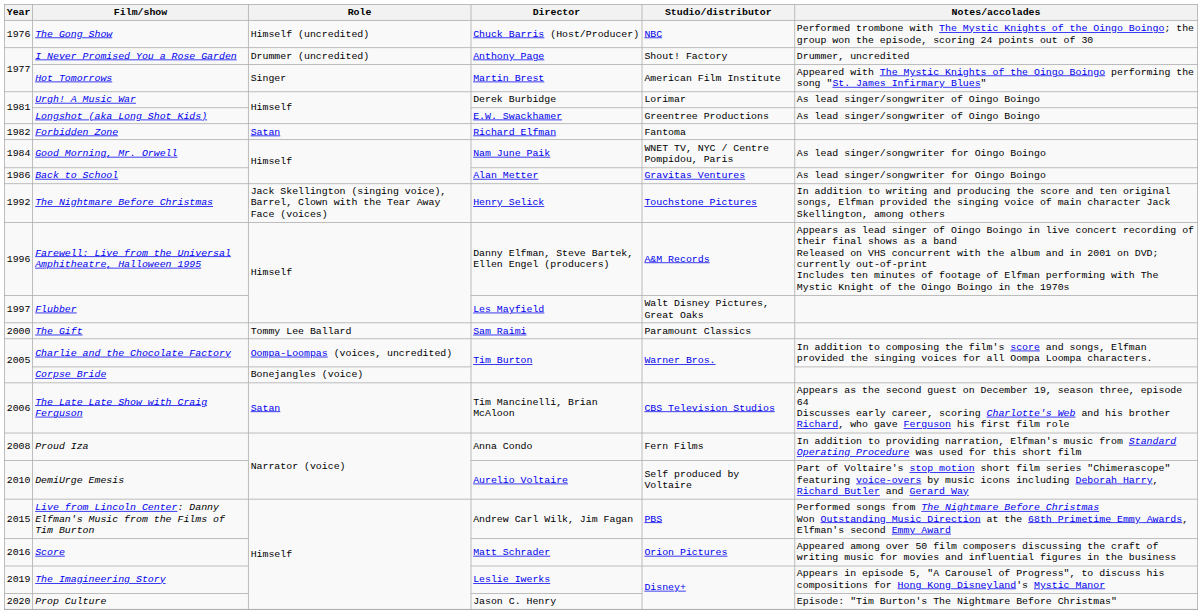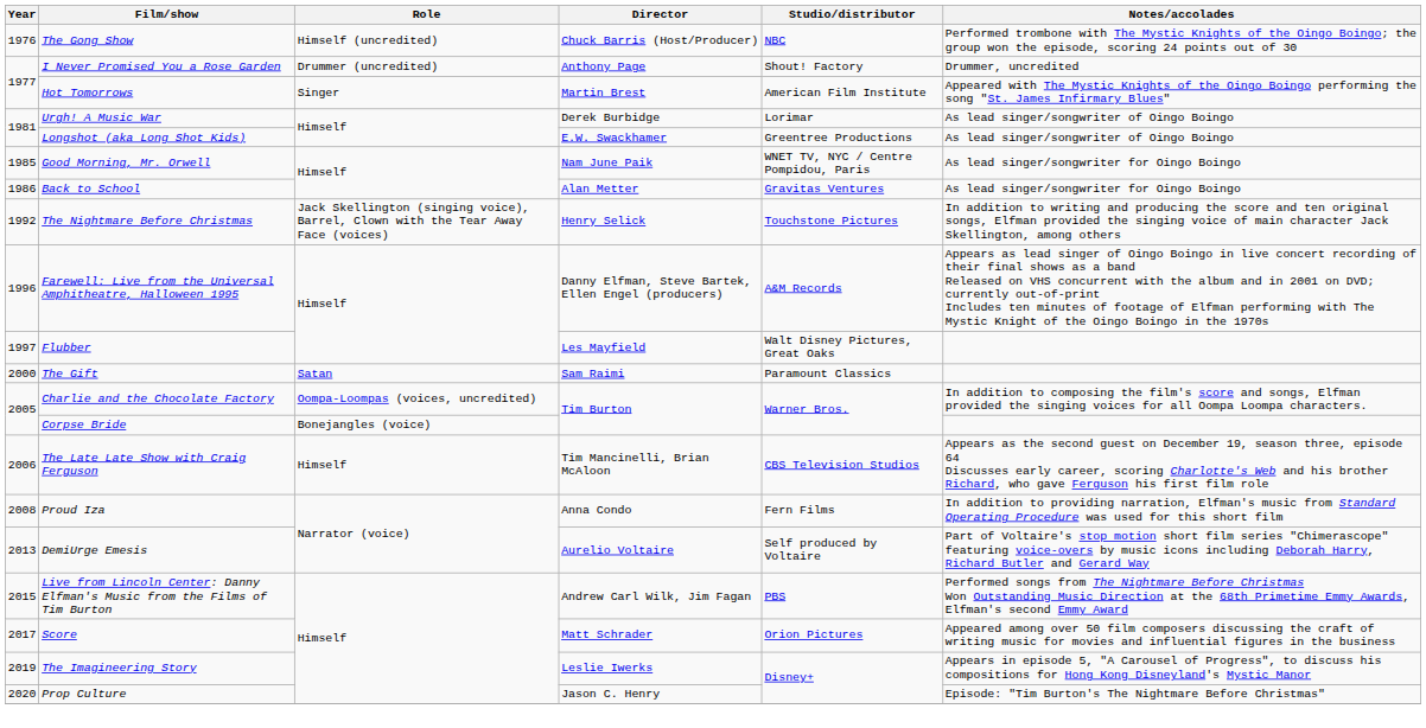 <table class="wikitable">
 <tr>
 <th>Year</th>
 <th>Film/show</th>
 <th>Role</th>
 <th>Director</th>
 <th>Studio/distributor</th>
 <th>Notes/accolades</th>
 </tr>
 <tr>
 <td>1976</td>
 <td><em><a href='#'>The Gong Show</a></em></td>
 <td>Himself (uncredited)</td>
 <td><a href='#'>Chuck Barris</a> (Host/Producer)</td>
 <td><a href='#'>NBC</a></td>
 <td>Performed trombone with <a href='#'>The Mystic Knights of the Oingo Boingo</a>; the group won the episode, scoring 24 points out of 30</td>
 </tr>
 <tr>
 <td rowspan="2">1977</td>
 <td><em><a href='#'>I Never Promised You a Rose Garden</a></em></td>
 <td>Drummer (uncredited)</td>
 <td><a href='#'>Anthony Page</a></td>
 <td>Shout! Factory</td>
 <td>Drummer, uncredited</td>
 </tr>
 <tr>
 <td><em><a href='#'>Hot Tomorrows</a></em></td>
 <td>Singer</td>
 <td><a href='#'>Martin Brest</a></td>
 <td>American Film Institute</td>
 <td>Appeared with <a href='#'>The Mystic Knights of the Oingo Boingo</a> performing the song "<a href='#'>St. James Infirmary Blues</a>"</td>
 </tr>
 <tr>
 <td rowspan="2">1981</td>
 <td><em><a href='#'>Urgh! A Music War</a></em></td>
 <td rowspan="2">Himself</td>
 <td>Derek Burbidge</td>
 <td>Lorimar</td>
 <td>As lead singer/songwriter of Oingo Boingo</td>
 </tr>
 <tr>
 <td><em><a href='#'>Longshot (aka Long Shot Kids)</a></em></td>
 <td><a href='#'>E.W. Swackhamer</a></td>
 <td>Greentree Productions</td>
 <td>As lead singer/songwriter of Oingo Boingo</td>
 </tr>
 <tr>
-<td>1982</td>
-<td><em><a href='#'>Forbidden Zone</a></em></td>
-<td><a href='#'>Satan</a></td>
-<td><a href='#'>Richard Elfman</a></td>
-<td>Fantoma</td>
-<td></td>
-</tr>
-<tr>
-<td>1984</td>
+<td>1985</td>
 <td><em><a href='#'>Good Morning, Mr. Orwell</a></em></td>
 <td rowspan="2">Himself</td>
 <td><a href='#'>Nam June Paik</a></td>
 <td>WNET TV, NYC / Centre Pompidou, Paris</td>
 <td>As lead singer/songwriter for Oingo Boingo</td>
 </tr>
 <tr>
 <td>1986</td>
 <td><em><a href='#'>Back to School</a></em></td>
 <td><a href='#'>Alan Metter</a></td>
 <td><a href='#'>Gravitas Ventures</a></td>
 <td>As lead singer/songwriter for Oingo Boingo</td>
 </tr>
 <tr>
 <td>1992</td>
 <td><em><a href='#'>The Nightmare Before Christmas</a></em></td>
 <td>Jack Skellington (singing voice), Barrel, Clown with the Tear Away Face (voices)</td>
 <td><a href='#'>Henry Selick</a></td>
 <td><a href='#'>Touchstone Pictures</a></td>
 <td>In addition to writing and producing the score and ten original songs, Elfman provided the singing voice of main character Jack Skellington, among others</td>
 </tr>
 <tr>
 <td>1996</td>
 <td><em><a href='#'>Farewell: Live from the Universal Amphitheatre, Halloween 1995</a></em></td>
 <td rowspan="2">Himself</td>
 <td>Danny Elfman, Steve Bartek, Ellen Engel (producers)</td>
 <td><a href='#'>A&M Records</a></td>
 <td>Appears as lead singer of Oingo Boingo in live concert recording of their final shows as a band<br>Released on VHS concurrent with the album and in 2001 on DVD; currently out-of-print<br>Includes ten minutes of footage of Elfman performing with The Mystic Knight of the Oingo Boingo in the 1970s</td>
 </tr>
 <tr>
 <td>1997</td>
 <td><em><a href='#'>Flubber</a></em></td>
 <td><a href='#'>Les Mayfield</a></td>
 <td>Walt Disney Pictures, Great Oaks</td>
 <td></td>
 </tr>
 <tr>
 <td>2000</td>
 <td><em><a href='#'>The Gift</a></em></td>
-<td>Tommy Lee Ballard</td>
+<td><a href='#'>Satan</a></td>
 <td><a href='#'>Sam Raimi</a></td>
 <td>Paramount Classics</td>
 <td></td>
 </tr>
 <tr>
 <td rowspan="2">2005</td>
 <td><em><a href='#'>Charlie and the Chocolate Factory</a></em></td>
 <td><a href='#'>Oompa-Loompas</a> (voices, uncredited)</td>
 <td rowspan="2"><a href='#'>Tim Burton</a></td>
 <td rowspan="2"><a href='#'>Warner Bros.</a></td>
 <td>In addition to composing the film's <a href='#'>score</a> and songs, Elfman provided the singing voices for all Oompa Loompa characters.</td>
 </tr>
 <tr>
 <td><em><a href='#'>Corpse Bride</a></em></td>
 <td>Bonejangles (voice)</td>
 <td></td>
 </tr>
 <tr>
 <td>2006</td>
 <td><em><a href='#'>The Late Late Show with Craig Ferguson</a></em></td>
-<td><a href='#'>Satan</a></td>
+<td>Himself</td>
 <td>Tim Mancinelli, Brian McAloon</td>
 <td><a href='#'>CBS Television Studios</a></td>
 <td>Appears as the second guest on December 19, season three, episode 64<br>Discusses early career, scoring <a href='#'><em>Charlotte's Web</em></a> and his brother <a href='#'>Richard</a>, who gave <a href='#'>Ferguson</a> his first film role</td>
 </tr>
 <tr>
 <td>2008</td>
 <td><em>Proud Iza</em></td>
 <td rowspan="2">Narrator (voice)</td>
 <td>Anna Condo</td>
 <td>Fern Films</td>
 <td>In addition to providing narration, Elfman's music from <em><a href='#'>Standard Operating Procedure</a></em> was used for this short film</td>
 </tr>
 <tr>
-<td>2010</td>
+<td>2013</td>
 <td><em>DemiUrge Emesis</em></td>
 <td><a href='#'>Aurelio Voltaire</a></td>
 <td>Self produced by Voltaire</td>
 <td>Part of Voltaire's <a href='#'>stop motion</a> short film series "Chimerascope" featuring <a href='#'>voice-overs</a> by music icons including <a href='#'>Deborah Harry</a>, <a href='#'>Richard Butler</a> and <a href='#'>Gerard Way</a></td>
 </tr>
 <tr>
 <td>2015</td>
 <td><em><a href='#'>Live from Lincoln Center</a>: Danny Elfman's Music from the Films of Tim Burton</em></td>
 <td rowspan="4">Himself</td>
 <td>Andrew Carl Wilk, Jim Fagan</td>
 <td><a href='#'>PBS</a></td>
 <td>Performed songs from <em><a href='#'>The Nightmare Before Christmas</a></em><br>Won <a href='#'>Outstanding Music Direction</a> at the <a href='#'>68th Primetime Emmy Awards</a>, Elfman's second <a href='#'>Emmy Award</a></td>
 </tr>
 <tr>
-<td>2016</td>
+<td>2017</td>
 <td><em><a href='#'>Score</a></em></td>
 <td><a href='#'>Matt Schrader</a></td>
 <td><a href='#'>Orion Pictures</a></td>
 <td>Appeared among over 50 film composers discussing the craft of writing music for movies and influential figures in the business</td>
 </tr>
 <tr>
 <td>2019</td>
 <td><em><a href='#'>The Imagineering Story</a></em></td>
 <td><a href='#'>Leslie Iwerks</a></td>
 <td rowspan="2"><a href='#'>Disney+</a></td>
 <td>Appears in episode 5, "A Carousel of Progress", to discuss his compositions for <a href='#'>Hong Kong Disneyland</a>'s <a href='#'>Mystic Manor</a></td>
 </tr>
 <tr>
 <td>2020</td>
 <td><em>Prop Culture</em></td>
 <td>Jason C. Henry</td>
 <td>Episode: "Tim Burton's The Nightmare Before Christmas"</td>
 </tr>
 <tr>
 </tr>
 </table>
